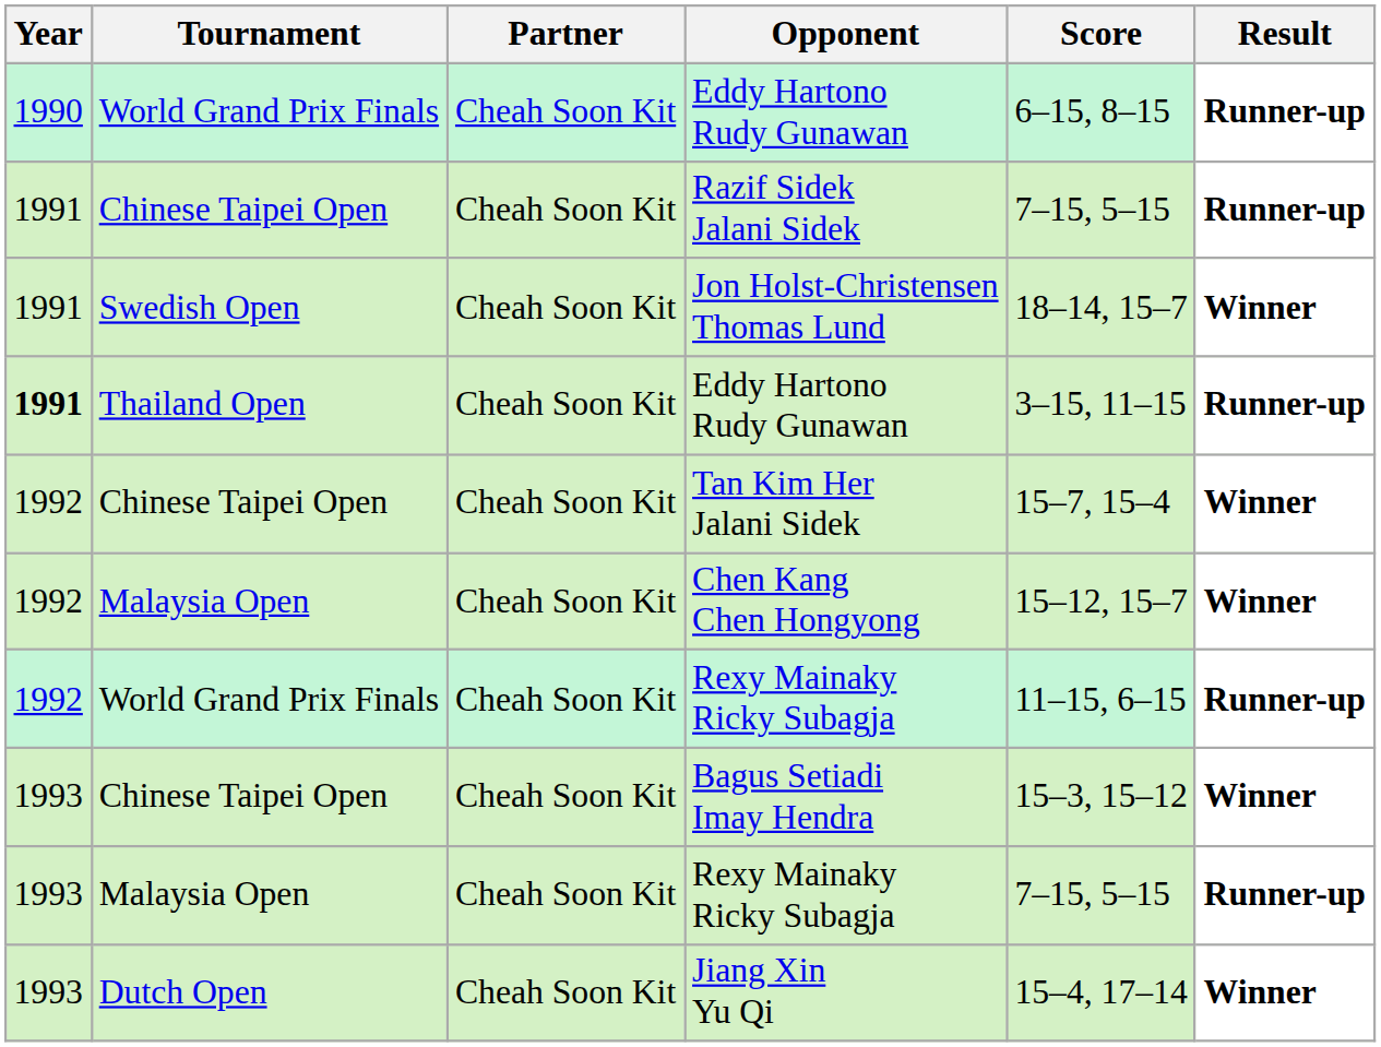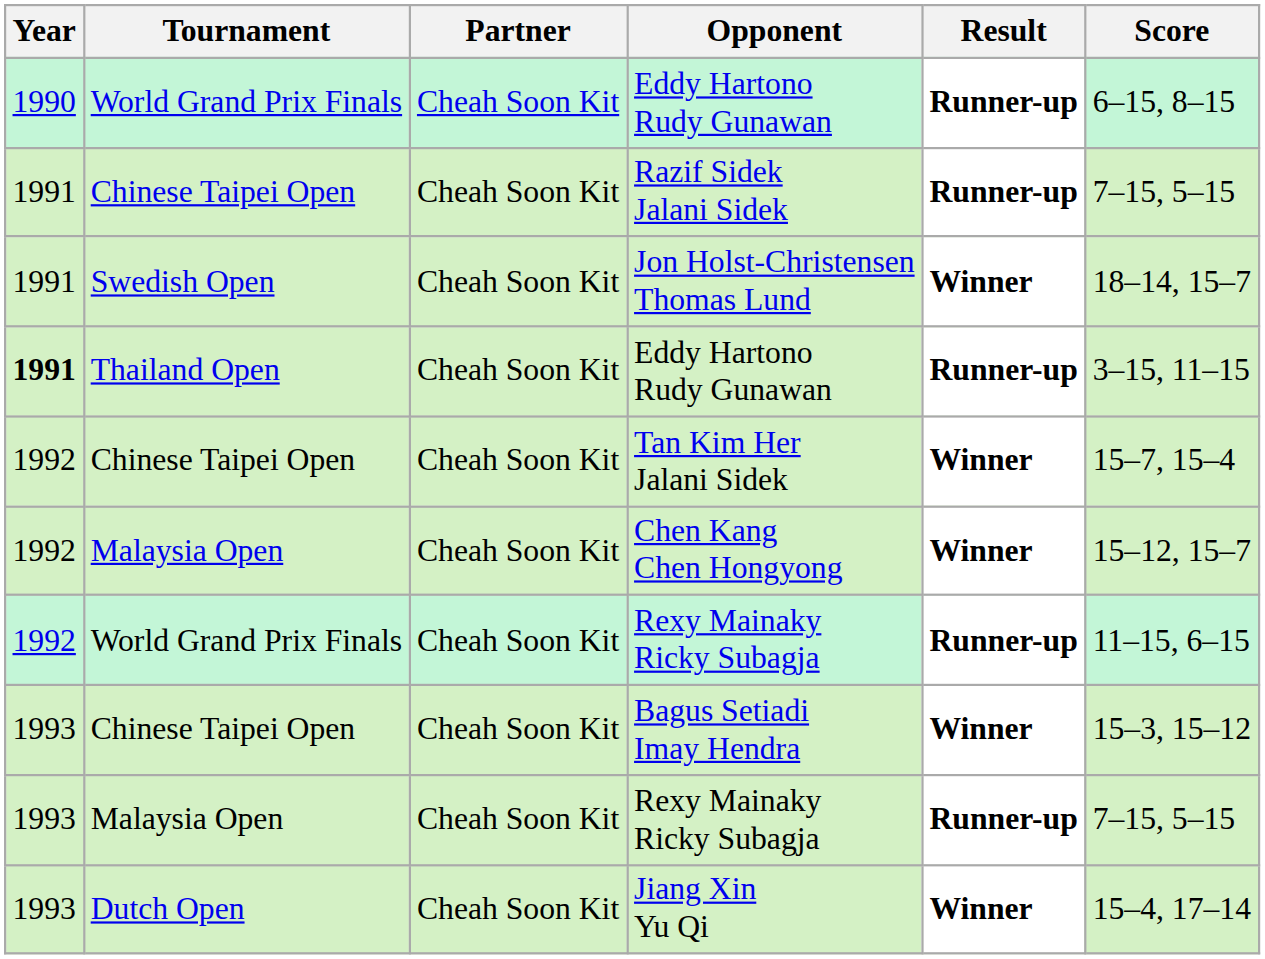 <table class="sortable wikitable" style="font-size: 90%;">
 <tr>
 <th>Year</th>
 <th>Tournament</th>
 <th>Partner</th>
 <th>Opponent</th>
+<th>Result</th>
 <th>Score</th>
-<th>Result</th>
 </tr>
 <tr style="background:#C3F6D7">
 <td align="center"><a href='#'>1990</a></td>
 <td align="left"><a href='#'>World Grand Prix Finals</a></td>
 <td align="left"> <a href='#'>Cheah Soon Kit</a></td>
 <td align="left"> <a href='#'>Eddy Hartono</a> <br>  <a href='#'>Rudy Gunawan</a></td>
+<td style="text-align:left; background:white"> <strong>Runner-up</strong></td>
 <td align="left">6–15, 8–15</td>
-<td style="text-align:left; background:white"> <strong>Runner-up</strong></td>
 </tr>
 <tr style="background:#D4F1C5">
 <td align="center">1991</td>
 <td align="left"><a href='#'>Chinese Taipei Open</a></td>
 <td align="left"> Cheah Soon Kit</td>
 <td align="left"> <a href='#'>Razif Sidek</a> <br>  <a href='#'>Jalani Sidek</a></td>
+<td style="text-align:left; background:white"> <strong>Runner-up</strong></td>
 <td align="left">7–15, 5–15</td>
-<td style="text-align:left; background:white"> <strong>Runner-up</strong></td>
 </tr>
 <tr style="background:#D4F1C5">
 <td align="center">1991</td>
 <td align="left"><a href='#'>Swedish Open</a></td>
 <td align="left"> Cheah Soon Kit</td>
 <td align="left"> <a href='#'>Jon Holst-Christensen</a> <br>  <a href='#'>Thomas Lund</a></td>
+<td style="text-align:left; background:white"> <strong>Winner</strong></td>
 <td align="left">18–14, 15–7</td>
-<td style="text-align:left; background:white"> <strong>Winner</strong></td>
 </tr>
 <tr style="background:#D4F1C5">
 <td align="center"><strong>1991</strong></td>
 <td align="left"><a href='#'>Thailand Open</a></td>
 <td align="left"> Cheah Soon Kit</td>
 <td align="left"> Eddy Hartono <br>  Rudy Gunawan</td>
+<td style="text-align:left; background:white"> <strong>Runner-up</strong></td>
 <td align="left">3–15, 11–15</td>
-<td style="text-align:left; background:white"> <strong>Runner-up</strong></td>
 </tr>
 <tr style="background:#D4F1C5">
 <td align="center">1992</td>
 <td align="left">Chinese Taipei Open</td>
 <td align="left"> Cheah Soon Kit</td>
 <td align="left"> <a href='#'>Tan Kim Her</a> <br>  Jalani Sidek</td>
+<td style="text-align:left; background:white"> <strong>Winner</strong></td>
 <td align="left">15–7, 15–4</td>
-<td style="text-align:left; background:white"> <strong>Winner</strong></td>
 </tr>
 <tr style="background:#D4F1C5">
 <td align="center">1992</td>
 <td align="left"><a href='#'>Malaysia Open</a></td>
 <td align="left"> Cheah Soon Kit</td>
 <td align="left"> <a href='#'>Chen Kang</a> <br>  <a href='#'>Chen Hongyong</a></td>
+<td style="text-align:left; background:white"> <strong>Winner</strong></td>
 <td align="left">15–12, 15–7</td>
-<td style="text-align:left; background:white"> <strong>Winner</strong></td>
 </tr>
 <tr style="background:#C3F6D7">
 <td align="center"><a href='#'>1992</a></td>
 <td align="left">World Grand Prix Finals</td>
 <td align="left"> Cheah Soon Kit</td>
 <td align="left"> <a href='#'>Rexy Mainaky</a> <br> <a href='#'>Ricky Subagja</a></td>
+<td style="text-align:left; background:white"> <strong>Runner-up</strong></td>
 <td align="left">11–15, 6–15</td>
-<td style="text-align:left; background:white"> <strong>Runner-up</strong></td>
 </tr>
 <tr style="background:#D4F1C5">
 <td align="center">1993</td>
 <td align="left">Chinese Taipei Open</td>
 <td align="left"> Cheah Soon Kit</td>
 <td align="left"> <a href='#'>Bagus Setiadi</a> <br>  <a href='#'>Imay Hendra</a></td>
+<td style="text-align:left; background:white"> <strong>Winner</strong></td>
 <td align="left">15–3, 15–12</td>
-<td style="text-align:left; background:white"> <strong>Winner</strong></td>
 </tr>
 <tr style="background:#D4F1C5">
 <td align="center">1993</td>
 <td align="left">Malaysia Open</td>
 <td align="left"> Cheah Soon Kit</td>
 <td align="left"> Rexy Mainaky <br>  Ricky Subagja</td>
+<td style="text-align:left; background:white"> <strong>Runner-up</strong></td>
 <td align="left">7–15, 5–15</td>
-<td style="text-align:left; background:white"> <strong>Runner-up</strong></td>
 </tr>
 <tr style="background:#D4F1C5">
 <td align="center">1993</td>
 <td align="left"><a href='#'>Dutch Open</a></td>
 <td align="left"> Cheah Soon Kit</td>
 <td align="left"> <a href='#'>Jiang Xin</a> <br>  Yu Qi</td>
+<td style="text-align:left; background:white"> <strong>Winner</strong></td>
 <td align="left">15–4, 17–14</td>
-<td style="text-align:left; background:white"> <strong>Winner</strong></td>
 </tr>
 </table>
